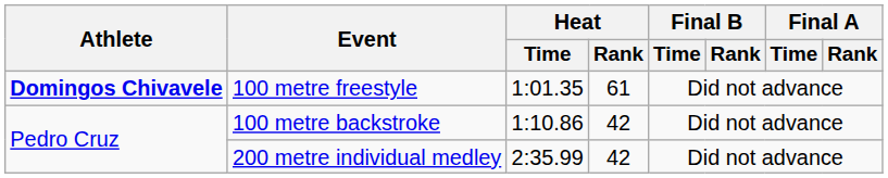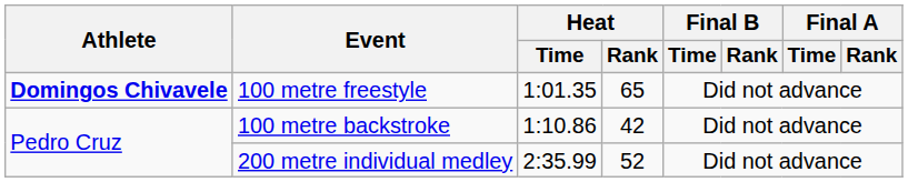 <table class=wikitable style="font-size:90%">
 <tr>
 <th rowspan="2">Athlete</th>
 <th rowspan="2">Event</th>
 <th colspan="2">Heat</th>
 <th colspan="2">Final B</th>
 <th colspan="2">Final A</th>
 </tr>
 <tr style="font-size:95%">
 <th>Time</th>
 <th>Rank</th>
 <th>Time</th>
 <th>Rank</th>
 <th>Time</th>
 <th>Rank</th>
 </tr>
 <tr align=center>
 <td align=left><strong><a href='#'>Domingos Chivavele</a></strong></td>
 <td align=left><a href='#'>100 metre freestyle</a></td>
 <td>1:01.35</td>
-<td>61</td>
+<td>65</td>
 <td colspan=4 align=center>Did not advance</td>
 </tr>
 <tr align=center>
 <td align=left rowspan=2><a href='#'>Pedro Cruz</a></td>
 <td align=left><a href='#'>100 metre backstroke</a></td>
 <td>1:10.86</td>
 <td>42</td>
 <td colspan=4 align=center>Did not advance</td>
 </tr>
 <tr align=center>
 <td align=left><a href='#'>200 metre individual medley</a></td>
 <td>2:35.99</td>
-<td>42</td>
+<td>52</td>
 <td colspan=4 align=center>Did not advance</td>
 </tr>
 </table>
